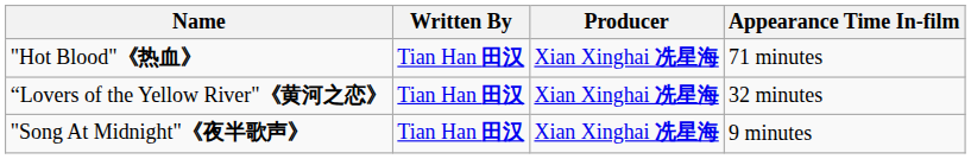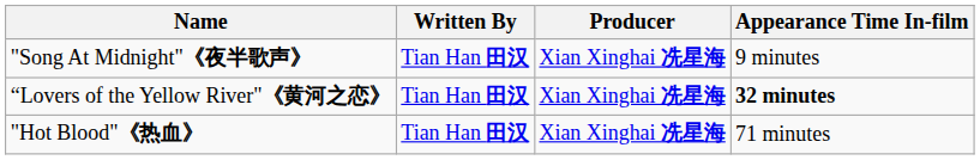 <table class="wikitable">
 <tr>
 <th><strong>Name</strong></th>
 <th>Written By</th>
 <th>Producer</th>
 <th>Appearance Time In-film</th>
 </tr>
 <tr>
+<td>"Song At Midnight"<strong>《夜半歌声》</strong></td>
+<td><a href='#'>Tian Han <strong>田汉</strong></a></td>
+<td><a href='#'>Xian Xinghai <strong>冼星海</strong></a></td>
+<td>9 minutes</td>
+</tr>
+<tr>
+<td>“Lovers of the Yellow River"<strong>《黄河之恋》</strong></td>
+<td><a href='#'>Tian Han <strong>田汉</strong></a></td>
+<td><a href='#'>Xian Xinghai <strong>冼星海</strong></a></td>
+<td><strong>32 minutes</strong></td>
+</tr>
+<tr>
 <td>"Hot Blood"<strong>《热血》</strong></td>
 <td><a href='#'>Tian Han <strong>田汉</strong></a></td>
 <td><a href='#'>Xian Xinghai <strong>冼星海</strong></a></td>
 <td>71 minutes</td>
 </tr>
-<tr>
-<td>“Lovers of the Yellow River"<strong>《黄河之恋》</strong></td>
-<td><a href='#'>Tian Han <strong>田汉</strong></a></td>
-<td><a href='#'>Xian Xinghai <strong>冼星海</strong></a></td>
-<td>32 minutes</td>
-</tr>
-<tr>
-<td>"Song At Midnight"<strong>《夜半歌声》</strong></td>
-<td><a href='#'>Tian Han <strong>田汉</strong></a></td>
-<td><a href='#'>Xian Xinghai <strong>冼星海</strong></a></td>
-<td>9 minutes</td>
-</tr>
 </table>
